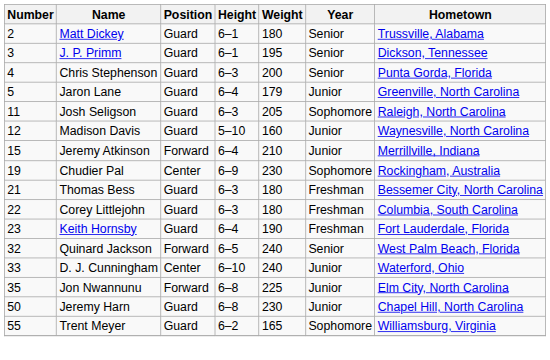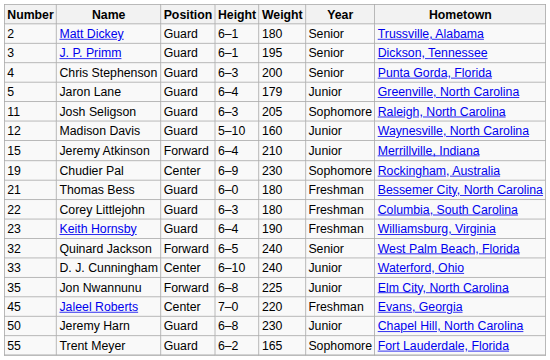 <table class="wikitable" style="font-size: 95%;">
 <tr>
 <th>Number</th>
 <th>Name</th>
 <th>Position</th>
 <th>Height</th>
 <th>Weight</th>
 <th>Year</th>
 <th>Hometown</th>
 </tr>
 <tr>
 <td>2</td>
 <td><a href='#'>Matt Dickey</a></td>
 <td>Guard</td>
 <td>6–1</td>
 <td>180</td>
 <td>Senior</td>
 <td><a href='#'>Trussville, Alabama</a></td>
 </tr>
 <tr>
 <td>3</td>
 <td><a href='#'>J. P. Primm</a></td>
 <td>Guard</td>
 <td>6–1</td>
 <td>195</td>
 <td>Senior</td>
 <td><a href='#'>Dickson, Tennessee</a></td>
 </tr>
 <tr>
 <td>4</td>
 <td>Chris Stephenson</td>
 <td>Guard</td>
 <td>6–3</td>
 <td>200</td>
 <td>Senior</td>
 <td><a href='#'>Punta Gorda, Florida</a></td>
 </tr>
 <tr>
 <td>5</td>
 <td>Jaron Lane</td>
 <td>Guard</td>
 <td>6–4</td>
 <td>179</td>
 <td>Junior</td>
 <td><a href='#'>Greenville, North Carolina</a></td>
 </tr>
 <tr>
 <td>11</td>
 <td>Josh Seligson</td>
 <td>Guard</td>
 <td>6–3</td>
 <td>205</td>
 <td>Sophomore</td>
 <td><a href='#'>Raleigh, North Carolina</a></td>
 </tr>
 <tr>
 <td>12</td>
 <td>Madison Davis</td>
 <td>Guard</td>
 <td>5–10</td>
 <td>160</td>
 <td>Junior</td>
 <td><a href='#'>Waynesville, North Carolina</a></td>
 </tr>
 <tr>
 <td>15</td>
 <td>Jeremy Atkinson</td>
 <td>Forward</td>
 <td>6–4</td>
 <td>210</td>
 <td>Junior</td>
 <td><a href='#'>Merrillville, Indiana</a></td>
 </tr>
 <tr>
 <td>19</td>
 <td>Chudier Pal</td>
 <td>Center</td>
 <td>6–9</td>
 <td>230</td>
 <td>Sophomore</td>
 <td><a href='#'>Rockingham, Australia</a></td>
 </tr>
 <tr>
 <td>21</td>
 <td>Thomas Bess</td>
 <td>Guard</td>
-<td>6–3</td>
+<td>6–0</td>
 <td>180</td>
 <td>Freshman</td>
 <td><a href='#'>Bessemer City, North Carolina</a></td>
 </tr>
 <tr>
 <td>22</td>
 <td>Corey Littlejohn</td>
 <td>Guard</td>
 <td>6–3</td>
 <td>180</td>
 <td>Freshman</td>
 <td><a href='#'>Columbia, South Carolina</a></td>
 </tr>
 <tr>
 <td>23</td>
 <td><a href='#'>Keith Hornsby</a></td>
 <td>Guard</td>
 <td>6–4</td>
 <td>190</td>
 <td>Freshman</td>
-<td><a href='#'>Fort Lauderdale, Florida</a></td>
+<td><a href='#'>Williamsburg, Virginia</a></td>
 </tr>
 <tr>
 <td>32</td>
 <td>Quinard Jackson</td>
 <td>Forward</td>
 <td>6–5</td>
 <td>240</td>
 <td>Senior</td>
 <td><a href='#'>West Palm Beach, Florida</a></td>
 </tr>
 <tr>
 <td>33</td>
 <td>D. J. Cunningham</td>
 <td>Center</td>
 <td>6–10</td>
 <td>240</td>
 <td>Junior</td>
 <td><a href='#'>Waterford, Ohio</a></td>
 </tr>
 <tr>
 <td>35</td>
 <td>Jon Nwannunu</td>
 <td>Forward</td>
 <td>6–8</td>
 <td>225</td>
 <td>Junior</td>
 <td><a href='#'>Elm City, North Carolina</a></td>
 </tr>
 <tr>
+<td>45</td>
+<td><a href='#'>Jaleel Roberts</a></td>
+<td>Center</td>
+<td>7–0</td>
+<td>220</td>
+<td>Freshman</td>
+<td><a href='#'>Evans, Georgia</a></td>
+</tr>
+<tr>
 <td>50</td>
 <td>Jeremy Harn</td>
 <td>Guard</td>
 <td>6–8</td>
 <td>230</td>
 <td>Junior</td>
 <td><a href='#'>Chapel Hill, North Carolina</a></td>
 </tr>
 <tr>
 <td>55</td>
 <td>Trent Meyer</td>
 <td>Guard</td>
 <td>6–2</td>
 <td>165</td>
 <td>Sophomore</td>
-<td><a href='#'>Williamsburg, Virginia</a></td>
+<td><a href='#'>Fort Lauderdale, Florida</a></td>
 </tr>
 <tr>
 </tr>
 </table>
